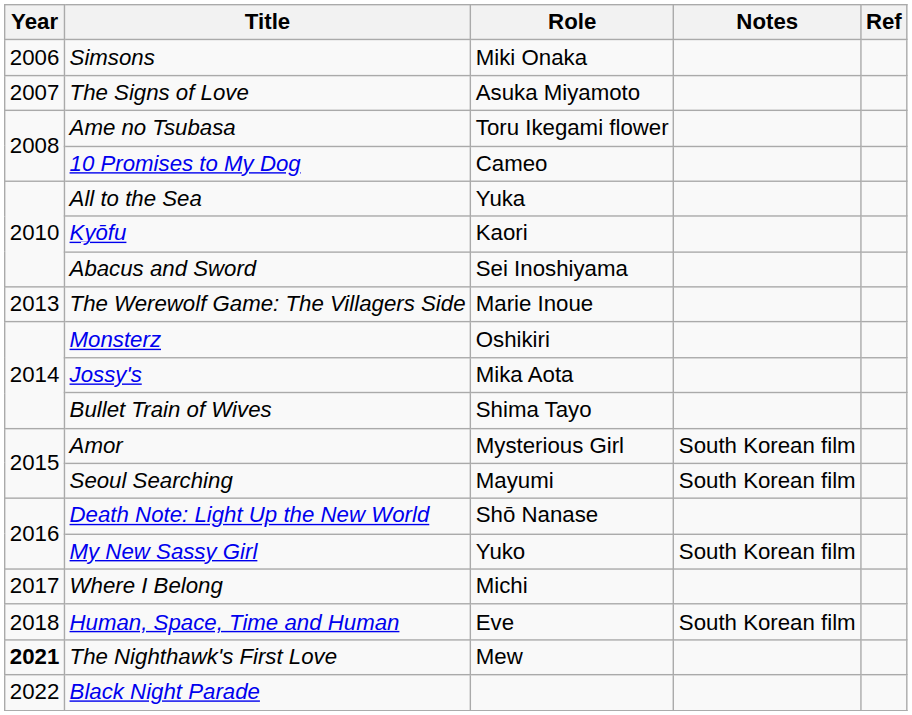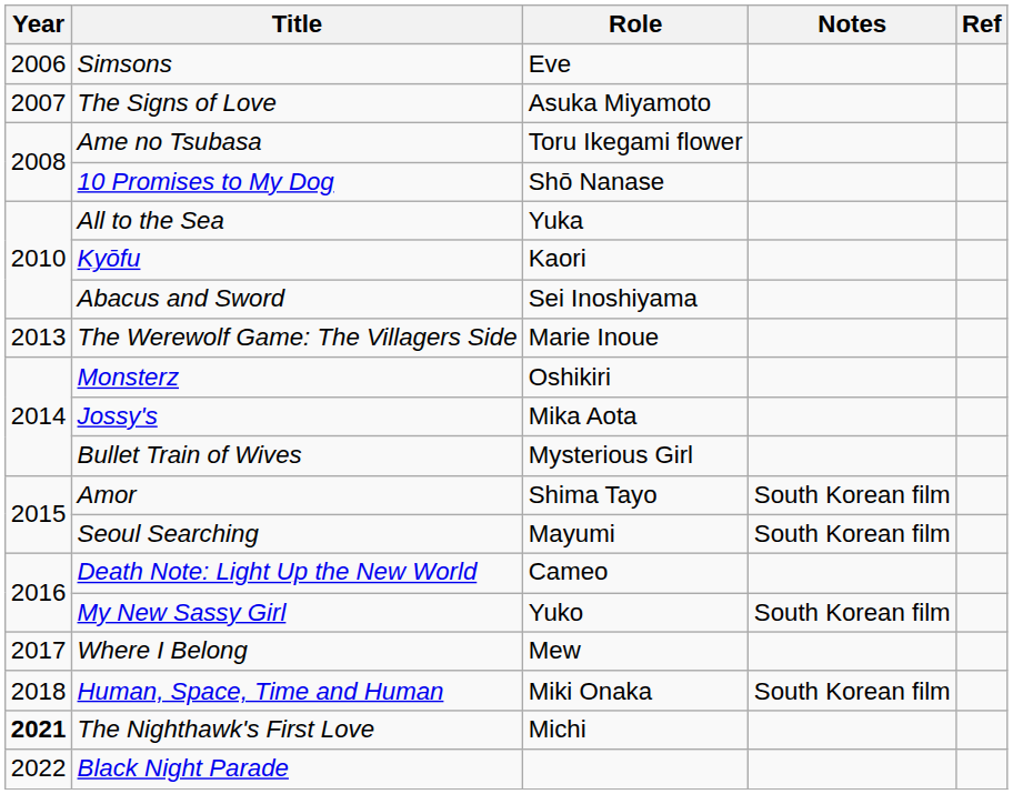 <table class="wikitable sortable">
 <tr>
 <th>Year</th>
 <th>Title</th>
 <th>Role</th>
 <th class="unsortable">Notes</th>
 <th class="unsortable">Ref</th>
 </tr>
 <tr>
 <td>2006</td>
 <td><em>Simsons</em></td>
-<td>Miki Onaka</td>
+<td>Eve</td>
 <td></td>
 <td></td>
 </tr>
 <tr>
 <td>2007</td>
 <td><em>The Signs of Love</em></td>
 <td>Asuka Miyamoto</td>
 <td></td>
 <td></td>
 </tr>
 <tr>
 <td rowspan=2>2008</td>
 <td><em>Ame no Tsubasa</em></td>
 <td>Toru Ikegami flower</td>
 <td></td>
 <td></td>
 </tr>
 <tr>
 <td><em><a href='#'>10 Promises to My Dog</a></em></td>
-<td>Cameo</td>
+<td>Shō Nanase</td>
 <td></td>
 <td></td>
 </tr>
 <tr>
 <td rowspan=3>2010</td>
 <td><em>All to the Sea</em></td>
 <td>Yuka</td>
 <td></td>
 <td></td>
 </tr>
 <tr>
 <td><em><a href='#'>Kyōfu</a></em></td>
 <td>Kaori</td>
 <td></td>
 <td></td>
 </tr>
 <tr>
 <td><em>Abacus and Sword</em></td>
 <td>Sei Inoshiyama</td>
 <td></td>
 <td></td>
 </tr>
 <tr>
 <td>2013</td>
 <td><em>The Werewolf Game: The Villagers Side</em></td>
 <td>Marie Inoue</td>
 <td></td>
 <td></td>
 </tr>
 <tr>
 <td rowspan=3>2014</td>
 <td><em><a href='#'>Monsterz</a></em></td>
 <td>Oshikiri</td>
 <td></td>
 <td></td>
 </tr>
 <tr>
 <td><em><a href='#'>Jossy's</a></em></td>
 <td>Mika Aota</td>
 <td></td>
 <td></td>
 </tr>
 <tr>
 <td><em>Bullet Train of Wives</em></td>
-<td>Shima Tayo</td>
+<td>Mysterious Girl</td>
 <td></td>
 <td></td>
 </tr>
 <tr>
 <td rowspan=2>2015</td>
 <td><em>Amor</em></td>
-<td>Mysterious Girl</td>
+<td>Shima Tayo</td>
 <td>South Korean film</td>
 <td></td>
 </tr>
 <tr>
 <td><em>Seoul Searching</em></td>
 <td>Mayumi</td>
 <td>South Korean film</td>
 <td></td>
 </tr>
 <tr>
 <td rowspan=2>2016</td>
 <td><em><a href='#'>Death Note: Light Up the New World</a></em></td>
-<td>Shō Nanase</td>
+<td>Cameo</td>
 <td></td>
 <td></td>
 </tr>
 <tr>
 <td><em><a href='#'>My New Sassy Girl</a></em></td>
 <td>Yuko</td>
 <td>South Korean film</td>
 <td></td>
 </tr>
 <tr>
 <td>2017</td>
 <td><em>Where I Belong</em></td>
-<td>Michi</td>
+<td>Mew</td>
 <td></td>
 <td></td>
 </tr>
 <tr>
 <td>2018</td>
 <td><em><a href='#'>Human, Space, Time and Human</a></em></td>
-<td>Eve</td>
+<td>Miki Onaka</td>
 <td>South Korean film</td>
 <td></td>
 </tr>
 <tr>
 <td><strong>2021</strong></td>
 <td><em>The Nighthawk's First Love</em></td>
-<td>Mew</td>
+<td>Michi</td>
 <td></td>
 <td></td>
 </tr>
 <tr>
 <td>2022</td>
 <td><em><a href='#'>Black Night Parade</a></em></td>
 <td></td>
 <td></td>
 <td></td>
 </tr>
 <tr>
 </tr>
 </table>
